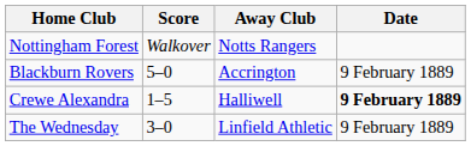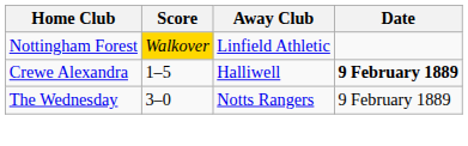 <table class="wikitable">
 <tr>
 <th>Home Club</th>
 <th>Score</th>
 <th>Away Club</th>
 <th>Date</th>
 </tr>
 <tr>
 <td><a href='#'>Nottingham Forest</a></td>
-<td><em>Walkover</em></td>
-<td><a href='#'>Notts Rangers</a></td>
+<td style="background: gold;"><em>Walkover</em></td>
+<td><a href='#'>Linfield Athletic</a></td>
 <td></td>
-</tr>
-<tr>
-<td><a href='#'>Blackburn Rovers</a></td>
-<td>5–0</td>
-<td><a href='#'>Accrington</a></td>
-<td>9 February 1889</td>
 </tr>
 <tr>
 <td><a href='#'>Crewe Alexandra</a></td>
 <td>1–5</td>
 <td><a href='#'>Halliwell</a></td>
 <td><strong>9 February 1889</strong></td>
 </tr>
 <tr>
 <td><a href='#'>The Wednesday</a></td>
 <td>3–0</td>
-<td><a href='#'>Linfield Athletic</a></td>
+<td><a href='#'>Notts Rangers</a></td>
 <td>9 February 1889</td>
 </tr>
 </table>
